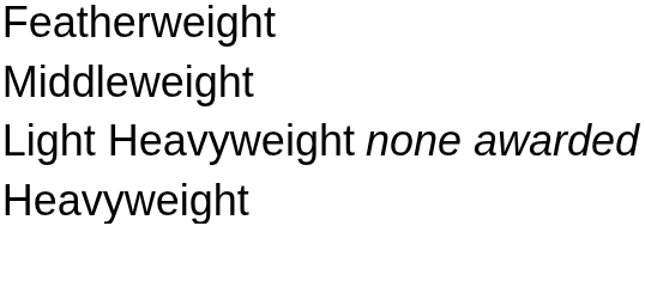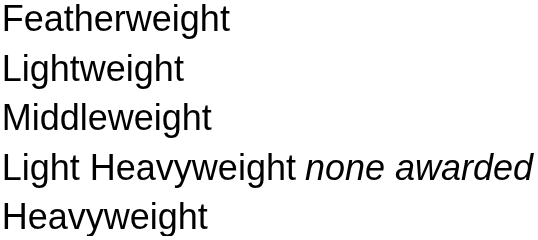 <table>
 <tr>
 <td>Featherweight<br></td>
+<td></td>
+<td></td>
+<td></td>
+</tr>
+<tr>
+<td>Lightweight<br></td>
 <td></td>
 <td></td>
 <td></td>
 </tr>
 <tr>
 <td>Middleweight<br></td>
 <td></td>
 <td></td>
 <td></td>
 </tr>
 <tr valign="top">
 <td rowspan=2>Light Heavyweight<br></td>
 <td rowspan=2><em>none awarded</em></td>
 <td></td>
 <td rowspan=2></td>
 </tr>
 <tr>
 <td></td>
 </tr>
 <tr>
 <td>Heavyweight<br></td>
 <td></td>
 <td></td>
 <td></td>
 </tr>
 </table>
